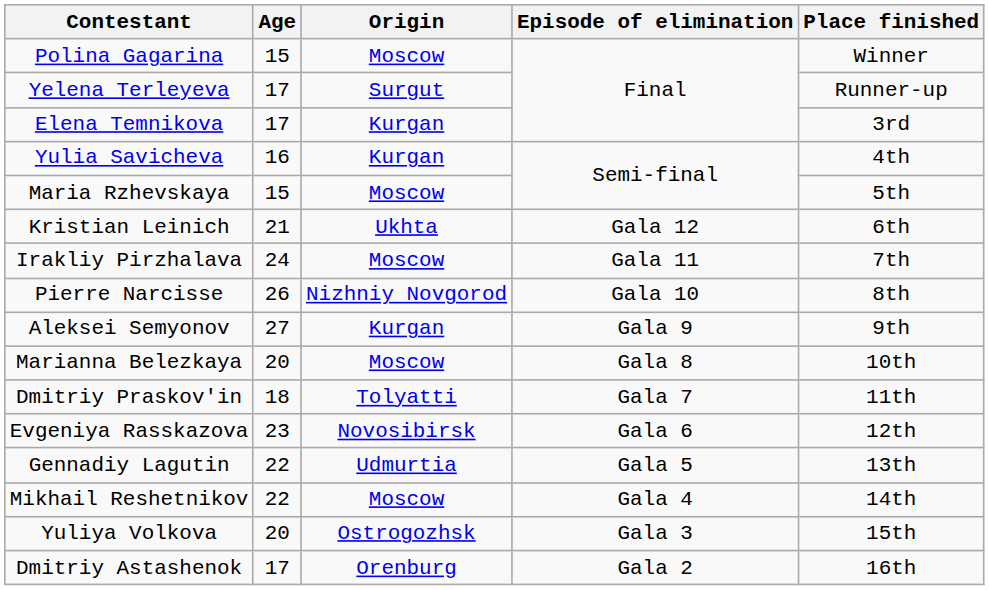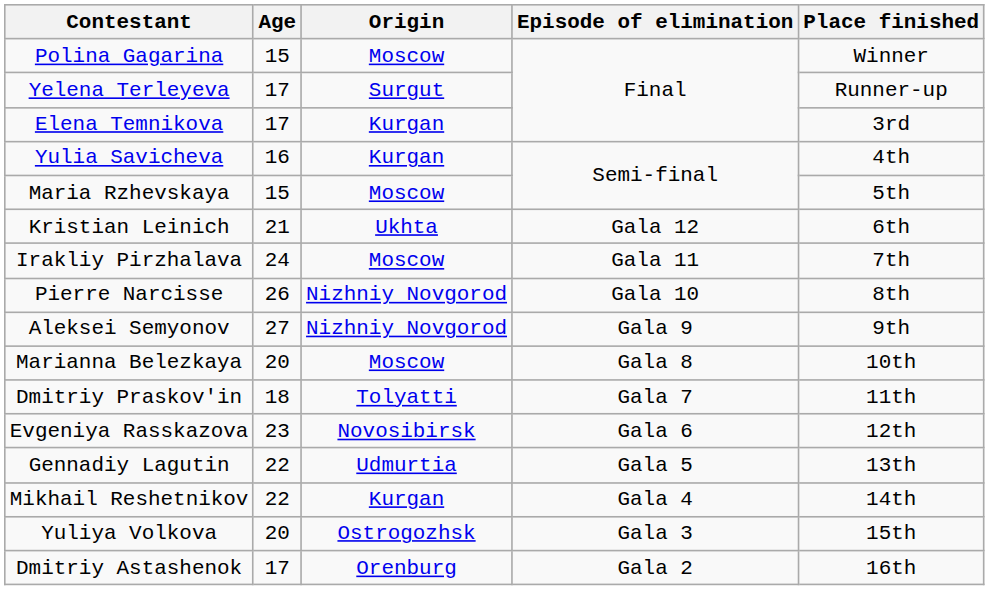 <table class="wikitable" style="text-align:center">
 <tr>
 <th>Contestant</th>
 <th>Age</th>
 <th>Origin</th>
 <th>Episode of elimination</th>
 <th>Place finished</th>
 </tr>
 <tr>
 <td><a href='#'>Polina Gagarina</a></td>
 <td>15</td>
 <td><a href='#'>Moscow</a></td>
 <td rowspan=3>Final</td>
 <td>Winner</td>
 </tr>
 <tr>
 <td><a href='#'>Yelena Terleyeva</a></td>
 <td>17</td>
 <td><a href='#'>Surgut</a></td>
 <td>Runner-up</td>
 </tr>
 <tr>
 <td><a href='#'>Elena Temnikova</a></td>
 <td>17</td>
 <td><a href='#'>Kurgan</a></td>
 <td>3rd</td>
 </tr>
 <tr>
 <td><a href='#'>Yulia Savicheva</a></td>
 <td>16</td>
 <td><a href='#'>Kurgan</a></td>
 <td rowspan=2>Semi-final</td>
 <td>4th</td>
 </tr>
 <tr>
 <td>Maria Rzhevskaya</td>
 <td>15</td>
 <td><a href='#'>Moscow</a></td>
 <td>5th</td>
 </tr>
 <tr>
 <td>Kristian Leinich</td>
 <td>21</td>
 <td><a href='#'>Ukhta</a></td>
 <td>Gala 12</td>
 <td>6th</td>
 </tr>
 <tr>
 <td>Irakliy Pirzhalava</td>
 <td>24</td>
 <td><a href='#'>Moscow</a></td>
 <td>Gala 11</td>
 <td>7th</td>
 </tr>
 <tr>
 <td>Pierre Narcisse</td>
 <td>26</td>
 <td><a href='#'>Nizhniy Novgorod</a></td>
 <td>Gala 10</td>
 <td>8th</td>
 </tr>
 <tr>
 <td>Aleksei Semyonov</td>
 <td>27</td>
-<td><a href='#'>Kurgan</a></td>
+<td><a href='#'>Nizhniy Novgorod</a></td>
 <td>Gala 9</td>
 <td>9th</td>
 </tr>
 <tr>
 <td>Marianna Belezkaya</td>
 <td>20</td>
 <td><a href='#'>Moscow</a></td>
 <td>Gala 8</td>
 <td>10th</td>
 </tr>
 <tr>
 <td>Dmitriy Praskov'in</td>
 <td>18</td>
 <td><a href='#'>Tolyatti</a></td>
 <td>Gala 7</td>
 <td>11th</td>
 </tr>
 <tr>
 <td>Evgeniya Rasskazova</td>
 <td>23</td>
 <td><a href='#'>Novosibirsk</a></td>
 <td>Gala 6</td>
 <td>12th</td>
 </tr>
 <tr>
 <td>Gennadiy Lagutin</td>
 <td>22</td>
 <td><a href='#'>Udmurtia</a></td>
 <td>Gala 5</td>
 <td>13th</td>
 </tr>
 <tr>
 <td>Mikhail Reshetnikov</td>
 <td>22</td>
-<td><a href='#'>Moscow</a></td>
+<td><a href='#'>Kurgan</a></td>
 <td>Gala 4</td>
 <td>14th</td>
 </tr>
 <tr>
 <td>Yuliya Volkova</td>
 <td>20</td>
 <td><a href='#'>Ostrogozhsk</a></td>
 <td>Gala 3</td>
 <td>15th</td>
 </tr>
 <tr>
 <td>Dmitriy Astashenok</td>
 <td>17</td>
 <td><a href='#'>Orenburg</a></td>
 <td>Gala 2</td>
 <td>16th</td>
 </tr>
 </table>
